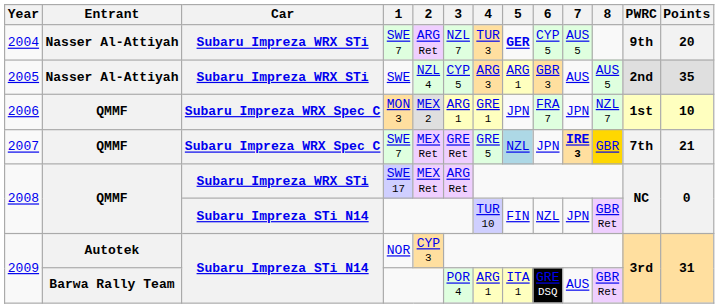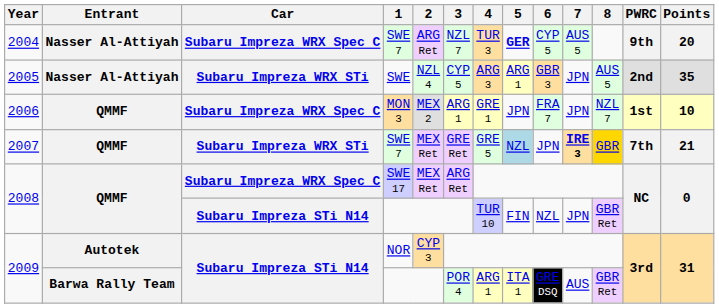 <table class="wikitable" style="text-align:center; font-size:85%;">
 <tr>
 <th>Year</th>
 <th>Entrant</th>
 <th>Car</th>
 <th>1</th>
 <th>2</th>
 <th>3</th>
 <th>4</th>
 <th>5</th>
 <th>6</th>
 <th>7</th>
 <th>8</th>
 <th>PWRC</th>
 <th>Points</th>
 </tr>
 <tr>
 <td><a href='#'>2004</a></td>
 <th nowrap>Nasser Al-Attiyah</th>
-<th nowrap><a href='#'>Subaru Impreza WRX STi</a></th>
+<th nowrap><a href='#'>Subaru Impreza WRX Spec C</a></th>
 <td style="background:#dfffdf;"><a href='#'>SWE</a><br><small>7</small></td>
 <td style="background:#efcfff;"><a href='#'>ARG</a><br><small>Ret</small></td>
 <td style="background:#dfffdf;"><a href='#'>NZL</a><br><small>7</small></td>
 <td style="background:#ffdf9f;"><a href='#'>TUR</a><br><small>3</small></td>
 <td><strong><a href='#'>GER</a></strong></td>
 <td style="background:#dfffdf;"><a href='#'>CYP</a><br><small>5</small></td>
 <td style="background:#dfffdf;"><a href='#'>AUS</a><br><small>5</small></td>
 <td></td>
 <th>9th</th>
 <th>20</th>
 </tr>
 <tr>
 <td><a href='#'>2005</a></td>
 <th nowrap>Nasser Al-Attiyah</th>
 <th nowrap><a href='#'>Subaru Impreza WRX STi</a></th>
 <td><a href='#'>SWE</a></td>
 <td style="background:#dfffdf;"><a href='#'>NZL</a><br><small>4</small></td>
 <td style="background:#dfffdf;"><a href='#'>CYP</a><br><small>5</small></td>
 <td style="background:#ffdf9f;"><a href='#'>ARG</a><br><small>3</small></td>
 <td style="background:#ffffbf;"><a href='#'>ARG</a><br><small>1</small></td>
 <td style="background:#ffdf9f;"><a href='#'>GBR</a><br><small>3</small></td>
-<td><a href='#'>AUS</a></td>
+<td><a href='#'>JPN</a></td>
 <td style="background:#dfffdf;"><a href='#'>AUS</a><br><small>5</small></td>
 <td style="background:#dfdfdf;"><strong>2nd</strong></td>
 <td style="background:#dfdfdf;"><strong>35</strong></td>
 </tr>
 <tr>
 <td><a href='#'>2006</a></td>
 <th nowrap>QMMF</th>
 <th nowrap><a href='#'>Subaru Impreza WRX Spec C</a></th>
 <td style="background:#ffdf9f;"><a href='#'>MON</a><br><small>3</small></td>
 <td style="background:#dfdfdf;"><a href='#'>MEX</a><br><small>2</small></td>
 <td style="background:#ffffbf;"><a href='#'>ARG</a><br><small>1</small></td>
 <td style="background:#ffffbf;"><a href='#'>GRE</a><br><small>1</small></td>
 <td><a href='#'>JPN</a></td>
 <td style="background:#dfffdf;"><a href='#'>FRA</a><br><small>7</small></td>
 <td><a href='#'>JPN</a></td>
 <td style="background:#dfffdf;"><a href='#'>NZL</a><br><small>7</small></td>
 <td style="background:#ffffbf;"><strong>1st</strong></td>
 <td style="background:#ffffbf;"><strong>10</strong></td>
 </tr>
 <tr>
 <td><a href='#'>2007</a></td>
 <th nowrap>QMMF</th>
-<th nowrap><a href='#'>Subaru Impreza WRX Spec C</a></th>
+<th nowrap><a href='#'>Subaru Impreza WRX STi</a></th>
 <td style="background:#dfffdf;"><a href='#'>SWE</a><br><small>7</small></td>
 <td style="background:#efcfff;"><a href='#'>MEX</a><br><small>Ret</small></td>
 <td style="background:#efcfff;"><a href='#'>GRE</a><br><small>Ret</small></td>
 <td style="background:#dfffdf;"><a href='#'>GRE</a><br><small>5</small></td>
 <td style="background: lightblue;"><a href='#'>NZL</a></td>
 <td><a href='#'>JPN</a></td>
 <td style="background:#ffdf9f;"><strong><a href='#'>IRE</a><br><small>3</small></strong></td>
 <td style="background: gold;"><a href='#'>GBR</a></td>
 <th>7th</th>
 <th>21</th>
 </tr>
 <tr>
 <td rowspan=2><a href='#'>2008</a></td>
 <th rowspan=2 nowrap>QMMF</th>
-<th nowrap><a href='#'>Subaru Impreza WRX STi</a></th>
+<th nowrap><a href='#'>Subaru Impreza WRX Spec C</a></th>
 <td style="background:#cfcfff;"><a href='#'>SWE</a><br><small>17</small></td>
 <td style="background:#efcfff;"><a href='#'>MEX</a><br><small>Ret</small></td>
 <td style="background:#efcfff;"><a href='#'>ARG</a><br><small>Ret</small></td>
 <td colspan=5></td>
 <th rowspan=2>NC</th>
 <th rowspan=2>0</th>
 </tr>
 <tr>
 <th nowrap><a href='#'>Subaru Impreza STi N14</a></th>
 <td colspan=3></td>
 <td style="background:#cfcfff;"><a href='#'>TUR</a><br><small>10</small></td>
 <td><a href='#'>FIN</a></td>
 <td><a href='#'>NZL</a></td>
 <td><a href='#'>JPN</a></td>
 <td style="background:#efcfff;"><a href='#'>GBR</a><br><small>Ret</small></td>
 </tr>
 <tr>
 <td rowspan=2><a href='#'>2009</a></td>
 <th nowrap>Autotek</th>
 <th rowspan=2 nowrap><a href='#'>Subaru Impreza STi N14</a></th>
 <td><a href='#'>NOR</a></td>
 <td style="background:#ffdf9f;"><a href='#'>CYP</a><br><small>3</small></td>
 <td colspan=6></td>
 <td style="background:#ffdf9f;" rowspan="2"><strong>3rd</strong></td>
 <td style="background:#ffdf9f;" rowspan="2"><strong>31</strong></td>
 </tr>
 <tr>
 <th nowrap>Barwa Rally Team</th>
 <td colspan=2></td>
 <td style="background:#dfffdf;"><a href='#'>POR</a><br><small>4</small></td>
 <td style="background:#ffffbf;"><a href='#'>ARG</a><br><small>1</small></td>
 <td style="background:#ffffbf;"><a href='#'>ITA</a><br><small>1</small></td>
 <td style="background:#000; color:white;"><a href='#'><span>GRE</span></a><br><small>DSQ</small></td>
 <td><a href='#'>AUS</a></td>
 <td style="background:#efcfff;"><a href='#'>GBR</a><br><small>Ret</small></td>
 </tr>
 </table>
